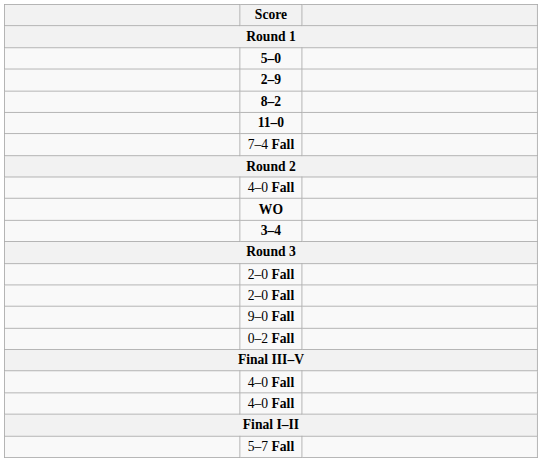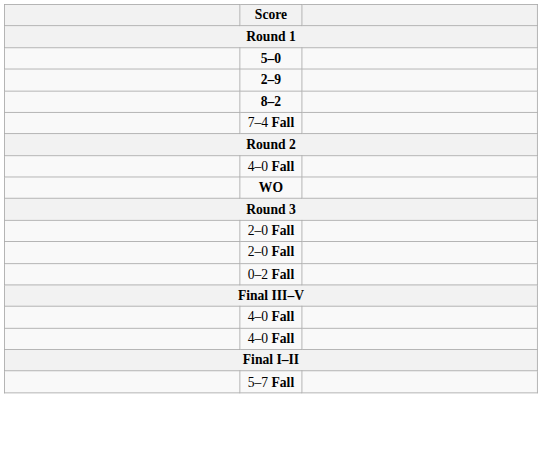 <table class="wikitable" style="text-align: left;">
 <tr>
 <th align="right" width="270"></th>
 <th width="65">Score</th>
 <th align="left" width="270"></th>
 </tr>
 <tr>
 <th colspan="3">Round 1</th>
 </tr>
 <tr>
 <td><strong></strong></td>
 <td align=center><strong>5–0</strong></td>
 <td></td>
 </tr>
 <tr>
 <td></td>
 <td align=center><strong>2–9</strong></td>
 <td><strong></strong></td>
 </tr>
 <tr>
 <td><strong></strong></td>
 <td align=center><strong>8–2</strong></td>
 <td></td>
 </tr>
 <tr>
 <td><strong></strong></td>
-<td align=center><strong>11–0</strong></td>
-<td></td>
-</tr>
-<tr>
-<td><strong></strong></td>
 <td align=center>7–4 <strong>Fall</strong></td>
 <td></td>
 </tr>
 <tr>
 <th colspan="3">Round 2</th>
 </tr>
 <tr>
 <td><strong></strong></td>
 <td align=center>4–0 <strong>Fall</strong></td>
 <td></td>
 </tr>
 <tr>
 <td></td>
 <td align=center><strong>WO</strong></td>
 <td><strong></strong></td>
 </tr>
 <tr>
-<td></td>
-<td align=center><strong>3–4</strong></td>
-<td><strong></strong></td>
-</tr>
-<tr>
 <th colspan="3">Round 3</th>
 </tr>
 <tr>
 <td><strong></strong></td>
 <td align=center>2–0 <strong>Fall</strong></td>
 <td></td>
 </tr>
 <tr>
 <td><strong></strong></td>
 <td align=center>2–0 <strong>Fall</strong></td>
-<td></td>
-</tr>
-<tr>
-<td><strong></strong></td>
-<td align=center>9–0 <strong>Fall</strong></td>
 <td></td>
 </tr>
 <tr>
 <td></td>
 <td align=center>0–2 <strong>Fall</strong></td>
 <td><strong></strong></td>
 </tr>
 <tr>
 <th colspan="3">Final III–V</th>
 </tr>
 <tr>
 <td><strong></strong></td>
 <td align=center>4–0 <strong>Fall</strong></td>
 <td></td>
 </tr>
 <tr>
 <td><strong></strong></td>
 <td align=center>4–0 <strong>Fall</strong></td>
 <td></td>
 </tr>
 <tr>
 <th colspan="3">Final I–II</th>
 </tr>
 <tr>
 <td></td>
 <td align=center>5–7 <strong>Fall</strong></td>
 <td><strong></strong></td>
 </tr>
 </table>
